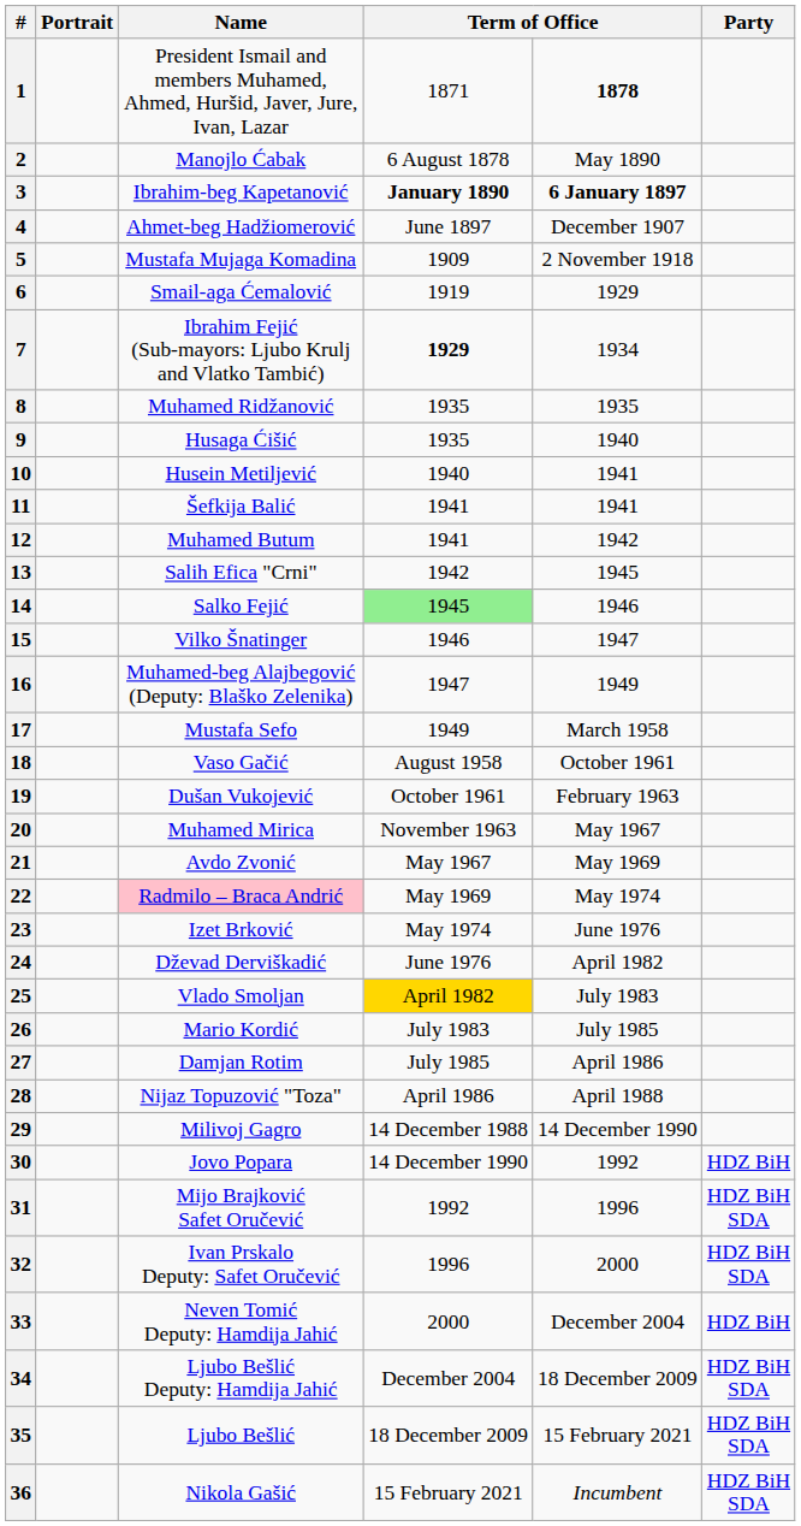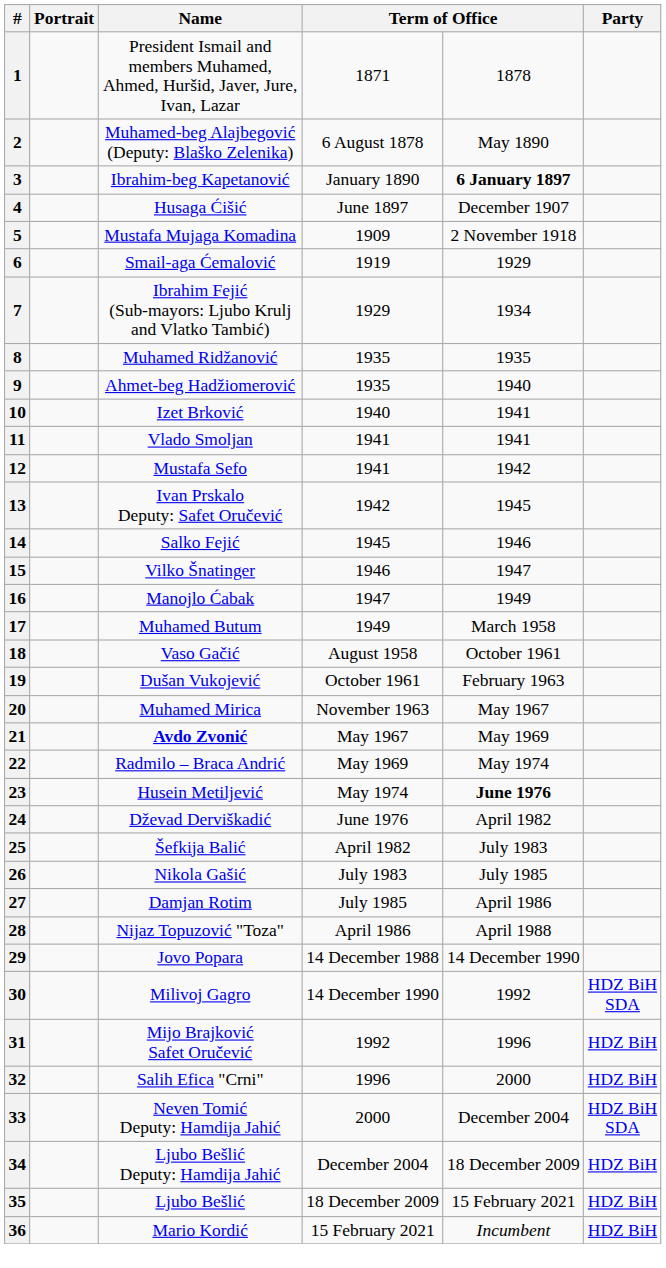 <table class="wikitable" style="text-align:center">
 <tr ->
 <th>#</th>
 <th>Portrait</th>
 <th width=180>Name  </th>
 <th colspan=2>Term of Office</th>
 <th>Party</th>
 </tr>
 <tr ->
 <th>1</th>
 <td></td>
 <td>President Ismail and members Muhamed, Ahmed, Huršid, Javer, Jure, Ivan, Lazar</td>
 <td>1871</td>
-<td><strong>1878</strong></td>
+<td>1878</td>
 <td></td>
 </tr>
 <tr ->
 <th>2</th>
 <td></td>
-<td><a href='#'>Manojlo Ćabak</a></td>
+<td><a href='#'>Muhamed-beg Alajbegović</a> <br>(Deputy: <a href='#'>Blaško Zelenika</a>)</td>
 <td>6 August 1878</td>
 <td>May 1890</td>
 <td></td>
 </tr>
 <tr ->
 <th>3</th>
 <td></td>
 <td><a href='#'>Ibrahim-beg Kapetanović</a></td>
-<td><strong>January 1890</strong></td>
+<td>January 1890</td>
 <td><strong>6 January 1897</strong></td>
 <td></td>
 </tr>
 <tr ->
 <th>4</th>
 <td></td>
-<td><a href='#'>Ahmet-beg Hadžiomerović</a></td>
+<td><a href='#'>Husaga Ćišić</a></td>
 <td>June 1897</td>
 <td>December 1907</td>
 <td></td>
 </tr>
 <tr ->
 <th>5</th>
 <td></td>
 <td><a href='#'>Mustafa Mujaga Komadina</a></td>
 <td>1909</td>
 <td>2 November 1918</td>
 <td></td>
 </tr>
 <tr ->
 <th>6</th>
 <td></td>
 <td><a href='#'>Smail-aga Ćemalović</a></td>
 <td>1919</td>
 <td>1929</td>
 <td></td>
 </tr>
 <tr ->
 <th>7</th>
 <td></td>
 <td><a href='#'>Ibrahim Fejić</a> <br>(Sub-mayors: Ljubo Krulj and Vlatko Tambić)</td>
-<td><strong>1929</strong></td>
+<td>1929</td>
 <td>1934</td>
 <td></td>
 </tr>
 <tr ->
 <th>8</th>
 <td></td>
 <td><a href='#'>Muhamed Ridžanović</a></td>
 <td>1935</td>
 <td>1935</td>
 <td></td>
 </tr>
 <tr ->
 <th>9</th>
 <td></td>
-<td><a href='#'>Husaga Ćišić</a></td>
+<td><a href='#'>Ahmet-beg Hadžiomerović</a></td>
 <td>1935</td>
 <td>1940</td>
 <td></td>
 </tr>
 <tr ->
 <th>10</th>
 <td></td>
-<td><a href='#'>Husein Metiljević</a></td>
+<td><a href='#'>Izet Brković</a></td>
 <td>1940</td>
 <td>1941</td>
 <td></td>
 </tr>
 <tr ->
 <th>11</th>
 <td></td>
-<td><a href='#'>Šefkija Balić</a></td>
+<td><a href='#'>Vlado Smoljan</a></td>
 <td>1941</td>
 <td>1941</td>
 <td></td>
 </tr>
 <tr ->
 <th>12</th>
 <td></td>
-<td><a href='#'>Muhamed Butum</a></td>
+<td><a href='#'>Mustafa Sefo</a></td>
 <td>1941</td>
 <td>1942</td>
 <td></td>
 </tr>
 <tr ->
 <th>13</th>
 <td></td>
-<td><a href='#'>Salih Efica</a> "Crni"</td>
+<td><a href='#'>Ivan Prskalo</a> <br> Deputy: <a href='#'>Safet Oručević</a></td>
 <td>1942</td>
 <td>1945</td>
 <td></td>
 </tr>
 <tr ->
 <th>14</th>
 <td></td>
 <td><a href='#'>Salko Fejić</a></td>
-<td style="background: lightgreen;">1945</td>
+<td>1945</td>
 <td>1946</td>
 <td></td>
 </tr>
 <tr ->
 <th>15</th>
 <td></td>
 <td><a href='#'>Vilko Šnatinger</a></td>
 <td>1946</td>
 <td>1947</td>
 <td></td>
 </tr>
 <tr ->
 <th>16</th>
 <td></td>
-<td><a href='#'>Muhamed-beg Alajbegović</a> <br>(Deputy: <a href='#'>Blaško Zelenika</a>)</td>
+<td><a href='#'>Manojlo Ćabak</a></td>
 <td>1947</td>
 <td>1949</td>
 <td></td>
 </tr>
 <tr ->
 <th>17</th>
 <td></td>
-<td><a href='#'>Mustafa Sefo</a></td>
+<td><a href='#'>Muhamed Butum</a></td>
 <td>1949</td>
 <td>March 1958</td>
 <td></td>
 </tr>
 <tr ->
 <th>18</th>
 <td></td>
 <td><a href='#'>Vaso Gačić</a></td>
 <td>August 1958</td>
 <td>October 1961</td>
 <td></td>
 </tr>
 <tr ->
 <th>19</th>
 <td></td>
 <td><a href='#'>Dušan Vukojević</a></td>
 <td>October 1961</td>
 <td>February 1963</td>
 <td></td>
 </tr>
 <tr ->
 <th>20</th>
 <td></td>
 <td><a href='#'>Muhamed Mirica</a></td>
 <td>November 1963</td>
 <td>May 1967</td>
 <td></td>
 </tr>
 <tr ->
 <th>21</th>
 <td></td>
-<td><a href='#'>Avdo Zvonić</a></td>
+<td><strong><a href='#'>Avdo Zvonić</a></strong></td>
 <td>May 1967</td>
 <td>May 1969</td>
 <td></td>
 </tr>
 <tr ->
 <th>22</th>
 <td></td>
-<td style="background: pink;"><a href='#'>Radmilo – Braca Andrić</a></td>
+<td><a href='#'>Radmilo – Braca Andrić</a></td>
 <td>May 1969</td>
 <td>May 1974</td>
 <td></td>
 </tr>
 <tr ->
 <th>23</th>
 <td></td>
-<td><a href='#'>Izet Brković</a></td>
+<td><a href='#'>Husein Metiljević</a></td>
 <td>May 1974</td>
-<td>June 1976</td>
+<td><strong>June 1976</strong></td>
 <td></td>
 </tr>
 <tr ->
 <th>24</th>
 <td></td>
 <td><a href='#'>Dževad Derviškadić</a></td>
 <td>June 1976</td>
 <td>April 1982</td>
 <td></td>
 </tr>
 <tr ->
 <th>25</th>
 <td></td>
-<td><a href='#'>Vlado Smoljan</a></td>
-<td style="background: gold;">April 1982</td>
+<td><a href='#'>Šefkija Balić</a></td>
+<td>April 1982</td>
 <td>July 1983</td>
 <td></td>
 </tr>
 <tr ->
 <th>26</th>
 <td></td>
-<td><a href='#'>Mario Kordić</a></td>
+<td><a href='#'>Nikola Gašić</a></td>
 <td>July 1983</td>
 <td>July 1985</td>
 <td></td>
 </tr>
 <tr ->
 <th>27</th>
 <td></td>
 <td><a href='#'>Damjan Rotim</a></td>
 <td>July 1985</td>
 <td>April 1986</td>
 <td></td>
 </tr>
 <tr ->
 <th>28</th>
 <td></td>
 <td><a href='#'>Nijaz Topuzović</a> "Toza"</td>
 <td>April 1986</td>
 <td>April 1988</td>
 <td></td>
 </tr>
 <tr ->
 <th>29</th>
 <td></td>
-<td><a href='#'>Milivoj Gagro</a></td>
+<td><a href='#'>Jovo Popara</a></td>
 <td>14 December 1988</td>
 <td>14 December 1990</td>
 <td></td>
 </tr>
 <tr ->
 <th>30</th>
 <td></td>
-<td><a href='#'>Jovo Popara</a></td>
+<td><a href='#'>Milivoj Gagro</a></td>
 <td>14 December 1990</td>
 <td>1992</td>
-<td><a href='#'>HDZ BiH</a></td>
+<td><a href='#'>HDZ BiH</a> <br> <a href='#'>SDA</a></td>
 </tr>
 <tr ->
 <th>31</th>
 <td></td>
 <td><a href='#'>Mijo Brajković</a> <br> <a href='#'>Safet Oručević</a></td>
 <td>1992</td>
 <td>1996</td>
-<td><a href='#'>HDZ BiH</a> <br> <a href='#'>SDA</a></td>
+<td><a href='#'>HDZ BiH</a></td>
 </tr>
 <tr ->
 <th>32</th>
 <td></td>
-<td><a href='#'>Ivan Prskalo</a> <br> Deputy: <a href='#'>Safet Oručević</a></td>
+<td><a href='#'>Salih Efica</a> "Crni"</td>
 <td>1996</td>
 <td>2000</td>
-<td><a href='#'>HDZ BiH</a> <br> <a href='#'>SDA</a></td>
+<td><a href='#'>HDZ BiH</a></td>
 </tr>
 <tr ->
 <th>33</th>
 <td></td>
 <td><a href='#'>Neven Tomić</a> <br> Deputy: <a href='#'>Hamdija Jahić</a></td>
 <td>2000</td>
 <td>December 2004</td>
-<td><a href='#'>HDZ BiH</a></td>
+<td><a href='#'>HDZ BiH</a> <br> <a href='#'>SDA</a></td>
 </tr>
 <tr ->
 <th>34</th>
 <td></td>
 <td><a href='#'>Ljubo Bešlić</a> <br> Deputy: <a href='#'>Hamdija Jahić</a></td>
 <td>December 2004</td>
 <td>18 December 2009</td>
-<td><a href='#'>HDZ BiH</a> <br> <a href='#'>SDA</a></td>
+<td><a href='#'>HDZ BiH</a></td>
 </tr>
 <tr ->
 <th>35</th>
 <td></td>
 <td><a href='#'>Ljubo Bešlić</a></td>
 <td>18 December 2009</td>
 <td>15 February 2021</td>
-<td><a href='#'>HDZ BiH</a> <br> <a href='#'>SDA</a></td>
+<td><a href='#'>HDZ BiH</a></td>
 </tr>
 <tr>
 <th>36</th>
 <td></td>
-<td><a href='#'>Nikola Gašić</a></td>
+<td><a href='#'>Mario Kordić</a></td>
 <td>15 February 2021</td>
 <td><em>Incumbent</em></td>
-<td><a href='#'>HDZ BiH</a> <br> <a href='#'>SDA</a></td>
+<td><a href='#'>HDZ BiH</a></td>
 </tr>
 </table>
